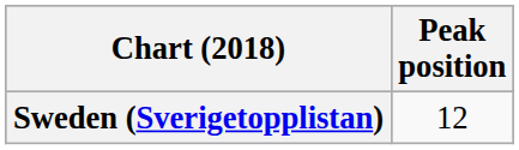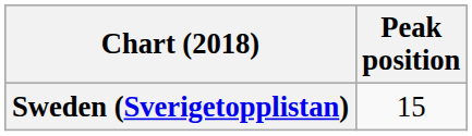 <table class="wikitable plainrowheaders" style="text-align:center">
 <tr>
 <th scope="col">Chart (2018)</th>
 <th scope="col">Peak<br> position</th>
 </tr>
 <tr>
 <th scope="row">Sweden (<a href='#'>Sverigetopplistan</a>)</th>
-<td>12</td>
+<td>15</td>
 </tr>
 </table>
